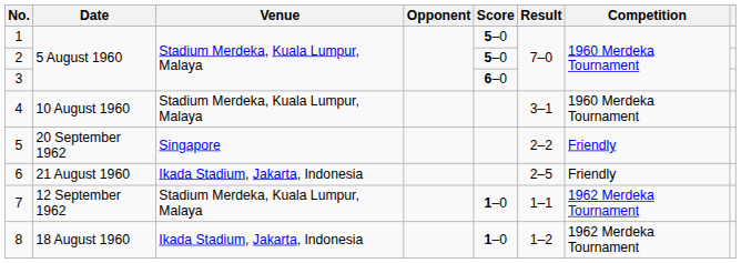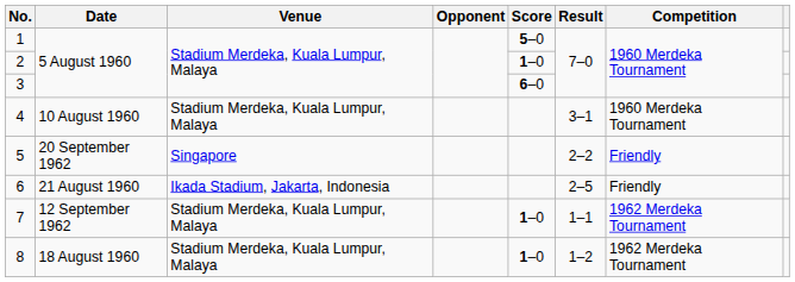 <table class="wikitable plainrowheaders sortable">
 <tr>
 <th scope="col">No.</th>
 <th scope="col">Date</th>
 <th scope="col">Venue</th>
 <th scope="col">Opponent</th>
 <th scope="col">Score</th>
 <th scope="col">Result</th>
 <th scope="col">Competition</th>
 <th scope="col" class="unsortable"></th>
 </tr>
 <tr>
 <td align="center">1</td>
 <td rowspan="3">5 August 1960</td>
 <td rowspan="3"><a href='#'>Stadium Merdeka</a>, <a href='#'>Kuala Lumpur</a>, Malaya</td>
 <td rowspan="3"></td>
 <td align="center"><strong>5</strong>–0</td>
 <td rowspan="3" align="center">7–0</td>
 <td rowspan="3"><a href='#'>1960 Merdeka Tournament</a></td>
 <td></td>
 </tr>
 <tr>
 <td align="center">2</td>
-<td align="center"><strong>5</strong>–0</td>
+<td align="center"><strong>1</strong>–0</td>
 <td></td>
 </tr>
 <tr>
 <td align="center">3</td>
 <td align="center"><strong>6</strong>–0</td>
 <td></td>
 </tr>
 <tr>
 <td align="center">4</td>
 <td>10 August 1960</td>
 <td>Stadium Merdeka, Kuala Lumpur, Malaya</td>
 <td></td>
 <td align="center"></td>
 <td align="center">3–1</td>
 <td>1960 Merdeka Tournament</td>
 <td></td>
 </tr>
 <tr>
 <td align="center">5</td>
 <td>20 September 1962</td>
 <td><a href='#'>Singapore</a></td>
 <td></td>
 <td align="center"></td>
 <td align="center">2–2</td>
 <td><a href='#'>Friendly</a></td>
 <td></td>
 </tr>
 <tr>
 <td align="center">6</td>
 <td>21 August 1960</td>
 <td><a href='#'>Ikada Stadium</a>, <a href='#'>Jakarta</a>, Indonesia</td>
 <td></td>
 <td align="center"></td>
 <td align="center">2–5</td>
 <td>Friendly</td>
 <td></td>
 </tr>
 <tr>
 <td align="center">7</td>
 <td>12 September 1962</td>
 <td>Stadium Merdeka, Kuala Lumpur, Malaya</td>
 <td></td>
 <td align="center"><strong>1</strong>–0</td>
 <td align="center">1–1</td>
 <td><a href='#'>1962 Merdeka Tournament</a></td>
 <td></td>
 </tr>
 <tr>
 <td align="center">8</td>
 <td>18 August 1960</td>
-<td><a href='#'>Ikada Stadium</a>, <a href='#'>Jakarta</a>, Indonesia</td>
+<td>Stadium Merdeka, Kuala Lumpur, Malaya</td>
 <td></td>
 <td align="center"><strong>1</strong>–0</td>
 <td align="center">1–2</td>
 <td>1962 Merdeka Tournament</td>
 <td></td>
 </tr>
 </table>
